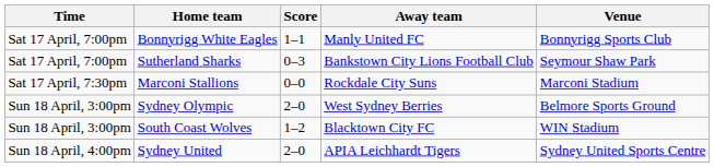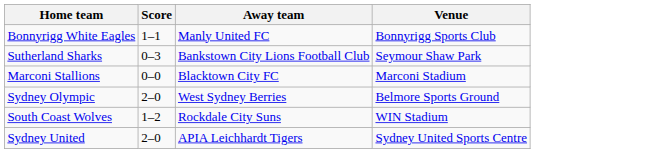 <table class="wikitable">
 <tr>
-<th>Time</th>
 <th>Home team</th>
 <th>Score</th>
 <th>Away team</th>
 <th>Venue</th>
 </tr>
 <tr>
-<td>Sat 17 April, 7:00pm</td>
 <td><a href='#'>Bonnyrigg White Eagles</a></td>
 <td>1–1</td>
 <td><a href='#'>Manly United FC</a></td>
 <td><a href='#'>Bonnyrigg Sports Club</a></td>
 </tr>
 <tr>
-<td>Sat 17 April, 7:00pm</td>
 <td><a href='#'>Sutherland Sharks</a></td>
 <td>0–3</td>
 <td><a href='#'>Bankstown City Lions Football Club</a></td>
 <td><a href='#'>Seymour Shaw Park</a></td>
 </tr>
 <tr>
-<td>Sat 17 April, 7:30pm</td>
 <td><a href='#'>Marconi Stallions</a></td>
 <td>0–0</td>
-<td><a href='#'>Rockdale City Suns</a></td>
+<td><a href='#'>Blacktown City FC</a></td>
 <td><a href='#'>Marconi Stadium</a></td>
 </tr>
 <tr>
-<td>Sun 18 April, 3:00pm</td>
 <td><a href='#'>Sydney Olympic</a></td>
 <td>2–0</td>
 <td><a href='#'>West Sydney Berries</a></td>
 <td><a href='#'>Belmore Sports Ground</a></td>
 </tr>
 <tr>
-<td>Sun 18 April, 3:00pm</td>
 <td><a href='#'>South Coast Wolves</a></td>
 <td>1–2</td>
-<td><a href='#'>Blacktown City FC</a></td>
+<td><a href='#'>Rockdale City Suns</a></td>
 <td><a href='#'>WIN Stadium</a></td>
 </tr>
 <tr>
-<td>Sun 18 April, 4:00pm</td>
 <td><a href='#'>Sydney United</a></td>
 <td>2–0</td>
 <td><a href='#'>APIA Leichhardt Tigers</a></td>
 <td><a href='#'>Sydney United Sports Centre</a></td>
 </tr>
 </table>
